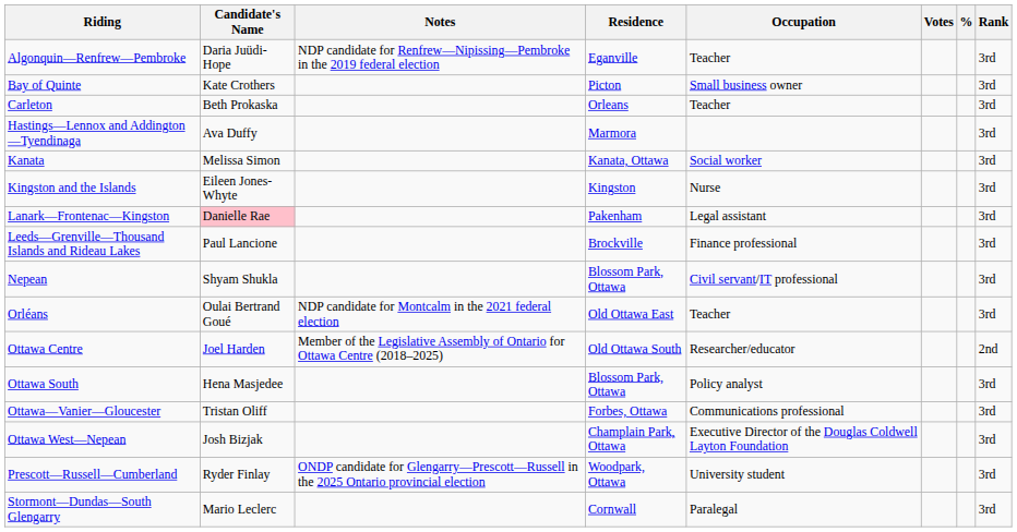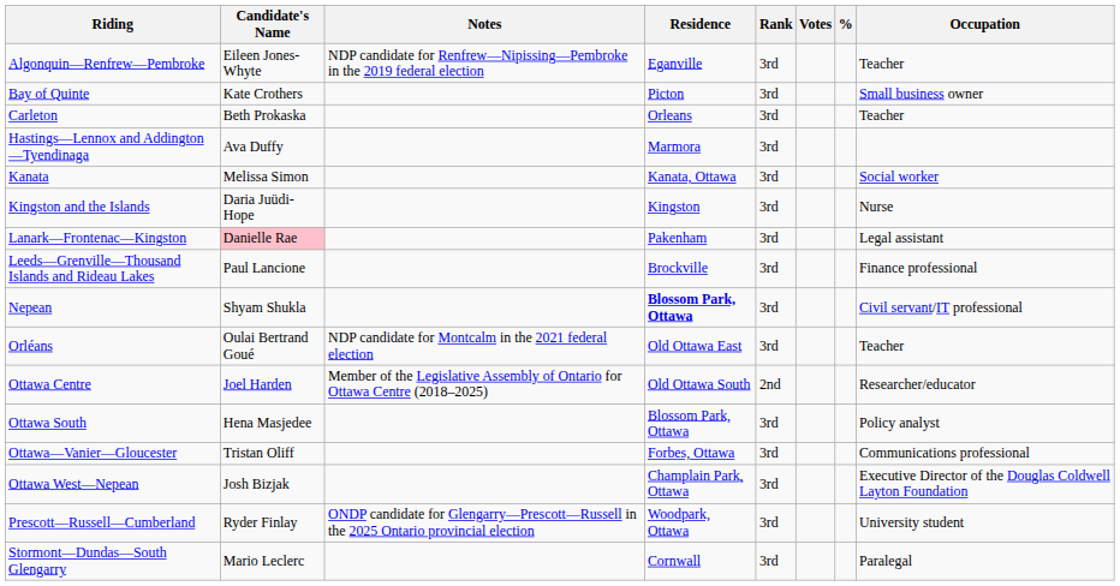 <table class="wikitable sortable">
 <tr>
 <th>Riding<br></th>
 <th>Candidate's Name</th>
 <th>Notes</th>
 <th>Residence</th>
-<th>Occupation</th>
+<th>Rank</th>
 <th>Votes</th>
 <th>%</th>
-<th>Rank</th>
+<th>Occupation</th>
 </tr>
 <tr>
 <td><a href='#'>Algonquin—Renfrew—Pembroke</a></td>
-<td>Daria Juüdi-Hope</td>
+<td>Eileen Jones-Whyte</td>
 <td>NDP candidate for <a href='#'>Renfrew—Nipissing—Pembroke</a> in the <a href='#'>2019 federal election</a></td>
 <td><a href='#'>Eganville</a></td>
-<td>Teacher</td>
+<td>3rd</td>
 <td></td>
 <td></td>
-<td>3rd</td>
+<td>Teacher</td>
 </tr>
 <tr>
 <td><a href='#'>Bay of Quinte</a></td>
 <td>Kate Crothers</td>
 <td></td>
 <td><a href='#'>Picton</a></td>
-<td><a href='#'>Small business</a> owner</td>
+<td>3rd</td>
 <td></td>
 <td></td>
-<td>3rd</td>
+<td><a href='#'>Small business</a> owner</td>
 </tr>
 <tr>
 <td><a href='#'>Carleton</a></td>
 <td>Beth Prokaska</td>
 <td></td>
 <td><a href='#'>Orleans</a></td>
-<td>Teacher</td>
+<td>3rd</td>
 <td></td>
 <td></td>
-<td>3rd</td>
+<td>Teacher</td>
 </tr>
 <tr>
 <td><a href='#'>Hastings—Lennox and Addington—Tyendinaga</a></td>
 <td>Ava Duffy</td>
 <td></td>
 <td><a href='#'>Marmora</a></td>
+<td>3rd</td>
 <td></td>
 <td></td>
 <td></td>
-<td>3rd</td>
 </tr>
 <tr>
 <td><a href='#'>Kanata</a></td>
 <td>Melissa Simon</td>
 <td></td>
 <td><a href='#'>Kanata, Ottawa</a></td>
-<td><a href='#'>Social worker</a></td>
+<td>3rd</td>
 <td></td>
 <td></td>
-<td>3rd</td>
+<td><a href='#'>Social worker</a></td>
 </tr>
 <tr>
 <td><a href='#'>Kingston and the Islands</a></td>
-<td>Eileen Jones-Whyte</td>
+<td>Daria Juüdi-Hope</td>
 <td></td>
 <td><a href='#'>Kingston</a></td>
-<td>Nurse</td>
+<td>3rd</td>
 <td></td>
 <td></td>
-<td>3rd</td>
+<td>Nurse</td>
 </tr>
 <tr>
 <td><a href='#'>Lanark—Frontenac—Kingston</a></td>
 <td style="background: pink;">Danielle Rae</td>
 <td></td>
 <td><a href='#'>Pakenham</a></td>
-<td>Legal assistant</td>
+<td>3rd</td>
 <td></td>
 <td></td>
-<td>3rd</td>
+<td>Legal assistant</td>
 </tr>
 <tr>
 <td><a href='#'>Leeds—Grenville—Thousand Islands and Rideau Lakes</a></td>
 <td>Paul Lancione</td>
 <td></td>
 <td><a href='#'>Brockville</a></td>
-<td>Finance professional</td>
+<td>3rd</td>
 <td></td>
 <td></td>
-<td>3rd</td>
+<td>Finance professional</td>
 </tr>
 <tr>
 <td><a href='#'>Nepean</a></td>
 <td>Shyam Shukla</td>
 <td></td>
-<td><a href='#'>Blossom Park, Ottawa</a></td>
-<td><a href='#'>Civil servant</a>/<a href='#'>IT</a> professional</td>
+<td><strong><a href='#'>Blossom Park, Ottawa</a></strong></td>
+<td>3rd</td>
 <td></td>
 <td></td>
-<td>3rd</td>
+<td><a href='#'>Civil servant</a>/<a href='#'>IT</a> professional</td>
 </tr>
 <tr>
 <td><a href='#'>Orléans</a></td>
 <td>Oulai Bertrand Goué</td>
 <td>NDP candidate for <a href='#'>Montcalm</a> in the <a href='#'>2021 federal election</a></td>
 <td><a href='#'>Old Ottawa East</a></td>
-<td>Teacher</td>
+<td>3rd</td>
 <td></td>
 <td></td>
-<td>3rd</td>
+<td>Teacher</td>
 </tr>
 <tr>
 <td><a href='#'>Ottawa Centre</a></td>
 <td><a href='#'>Joel Harden</a></td>
 <td>Member of the <a href='#'>Legislative Assembly of Ontario</a> for <a href='#'>Ottawa Centre</a> (2018–2025)</td>
 <td><a href='#'>Old Ottawa South</a></td>
-<td>Researcher/educator</td>
+<td>2nd</td>
 <td></td>
 <td></td>
-<td>2nd</td>
+<td>Researcher/educator</td>
 </tr>
 <tr>
 <td><a href='#'>Ottawa South</a></td>
 <td>Hena Masjedee</td>
 <td></td>
 <td><a href='#'>Blossom Park, Ottawa</a></td>
-<td>Policy analyst</td>
+<td>3rd</td>
 <td></td>
 <td></td>
-<td>3rd</td>
+<td>Policy analyst</td>
 </tr>
 <tr>
 <td><a href='#'>Ottawa—Vanier—Gloucester</a></td>
 <td>Tristan Oliff</td>
 <td></td>
 <td><a href='#'>Forbes, Ottawa</a></td>
-<td>Communications professional</td>
+<td>3rd</td>
 <td></td>
 <td></td>
-<td>3rd</td>
+<td>Communications professional</td>
 </tr>
 <tr>
 <td><a href='#'>Ottawa West—Nepean</a></td>
 <td>Josh Bizjak</td>
 <td></td>
 <td><a href='#'>Champlain Park, Ottawa</a></td>
-<td>Executive Director of the <a href='#'>Douglas Coldwell Layton Foundation</a></td>
+<td>3rd</td>
 <td></td>
 <td></td>
-<td>3rd</td>
+<td>Executive Director of the <a href='#'>Douglas Coldwell Layton Foundation</a></td>
 </tr>
 <tr>
 <td><a href='#'>Prescott—Russell—Cumberland</a></td>
 <td>Ryder Finlay</td>
 <td><a href='#'>ONDP</a> candidate for <a href='#'>Glengarry—Prescott—Russell</a> in the <a href='#'>2025 Ontario provincial election</a></td>
 <td><a href='#'>Woodpark, Ottawa</a></td>
-<td>University student</td>
+<td>3rd</td>
 <td></td>
 <td></td>
-<td>3rd</td>
+<td>University student</td>
 </tr>
 <tr>
 <td><a href='#'>Stormont—Dundas—South Glengarry</a></td>
 <td>Mario Leclerc</td>
 <td></td>
 <td><a href='#'>Cornwall</a></td>
-<td>Paralegal</td>
+<td>3rd</td>
 <td></td>
 <td></td>
-<td>3rd</td>
+<td>Paralegal</td>
 </tr>
 </table>
